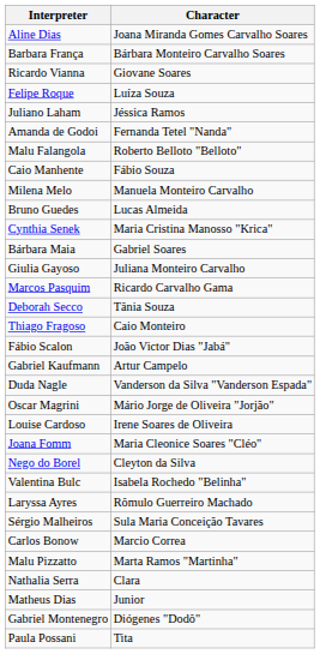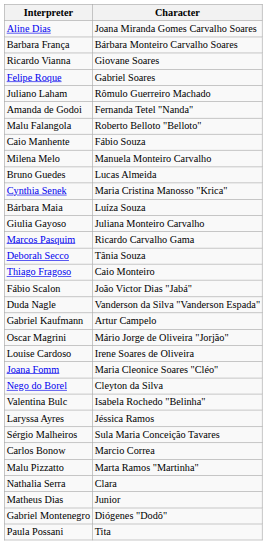 <table class="wikitable">
 <tr>
 <th>Interpreter</th>
 <th>Character</th>
 </tr>
 <tr>
 <td><a href='#'>Aline Dias</a></td>
 <td>Joana Miranda Gomes Carvalho Soares</td>
 </tr>
 <tr>
 <td>Barbara França</td>
 <td>Bárbara Monteiro Carvalho Soares</td>
 </tr>
 <tr>
 <td>Ricardo Vianna</td>
 <td>Giovane Soares</td>
 </tr>
 <tr>
 <td><a href='#'>Felipe Roque</a></td>
-<td>Luíza Souza</td>
+<td>Gabriel Soares</td>
 </tr>
 <tr>
 <td>Juliano Laham</td>
-<td>Jéssica Ramos</td>
+<td>Rômulo Guerreiro Machado</td>
 </tr>
 <tr>
 <td>Amanda de Godoi</td>
 <td>Fernanda Tetel "Nanda"</td>
 </tr>
 <tr>
 <td>Malu Falangola</td>
 <td>Roberto Belloto "Belloto"</td>
 </tr>
 <tr>
 <td>Caio Manhente</td>
 <td>Fábio Souza</td>
 </tr>
 <tr>
 <td>Milena Melo</td>
 <td>Manuela Monteiro Carvalho</td>
 </tr>
 <tr>
 <td>Bruno Guedes</td>
 <td>Lucas Almeida</td>
 </tr>
 <tr>
 <td><a href='#'>Cynthia Senek</a></td>
 <td>Maria Cristina Manosso "Krica"</td>
 </tr>
 <tr>
 <td>Bárbara Maia</td>
-<td>Gabriel Soares</td>
+<td>Luíza Souza</td>
 </tr>
 <tr>
 <td>Giulia Gayoso</td>
 <td>Juliana Monteiro Carvalho</td>
 </tr>
 <tr>
 <td><a href='#'>Marcos Pasquim</a></td>
 <td>Ricardo Carvalho Gama</td>
 </tr>
 <tr>
 <td><a href='#'>Deborah Secco</a></td>
 <td>Tânia Souza</td>
 </tr>
 <tr>
 <td><a href='#'>Thiago Fragoso</a></td>
 <td>Caio Monteiro</td>
 </tr>
 <tr>
 <td>Fábio Scalon</td>
 <td>João Victor Dias "Jabá"</td>
 </tr>
 <tr>
+<td>Duda Nagle</td>
+<td>Vanderson da Silva "Vanderson Espada"</td>
+</tr>
+<tr>
 <td>Gabriel Kaufmann</td>
 <td>Artur Campelo</td>
-</tr>
-<tr>
-<td>Duda Nagle</td>
-<td>Vanderson da Silva "Vanderson Espada"</td>
 </tr>
 <tr>
 <td>Oscar Magrini</td>
 <td>Mário Jorge de Oliveira "Jorjão"</td>
 </tr>
 <tr>
 <td>Louise Cardoso</td>
 <td>Irene Soares de Oliveira</td>
 </tr>
 <tr>
 <td><a href='#'>Joana Fomm</a></td>
 <td>Maria Cleonice Soares "Cléo"</td>
 </tr>
 <tr>
 <td><a href='#'>Nego do Borel</a></td>
 <td>Cleyton da Silva</td>
 </tr>
 <tr>
 <td>Valentina Bulc</td>
 <td>Isabela Rochedo "Belinha"</td>
 </tr>
 <tr>
 <td>Laryssa Ayres</td>
-<td>Rômulo Guerreiro Machado</td>
+<td>Jéssica Ramos</td>
 </tr>
 <tr>
 <td>Sérgio Malheiros</td>
 <td>Sula Maria Conceição Tavares</td>
 </tr>
 <tr>
 <td>Carlos Bonow</td>
 <td>Marcio Correa</td>
 </tr>
 <tr>
 <td>Malu Pizzatto</td>
 <td>Marta Ramos "Martinha"</td>
 </tr>
 <tr>
 <td>Nathalia Serra</td>
 <td>Clara</td>
 </tr>
 <tr>
 <td>Matheus Dias</td>
 <td>Junior</td>
 </tr>
 <tr>
 <td>Gabriel Montenegro</td>
 <td>Diógenes "Dodô"</td>
 </tr>
 <tr>
 <td>Paula Possani</td>
 <td>Tita</td>
 </tr>
 </table>
